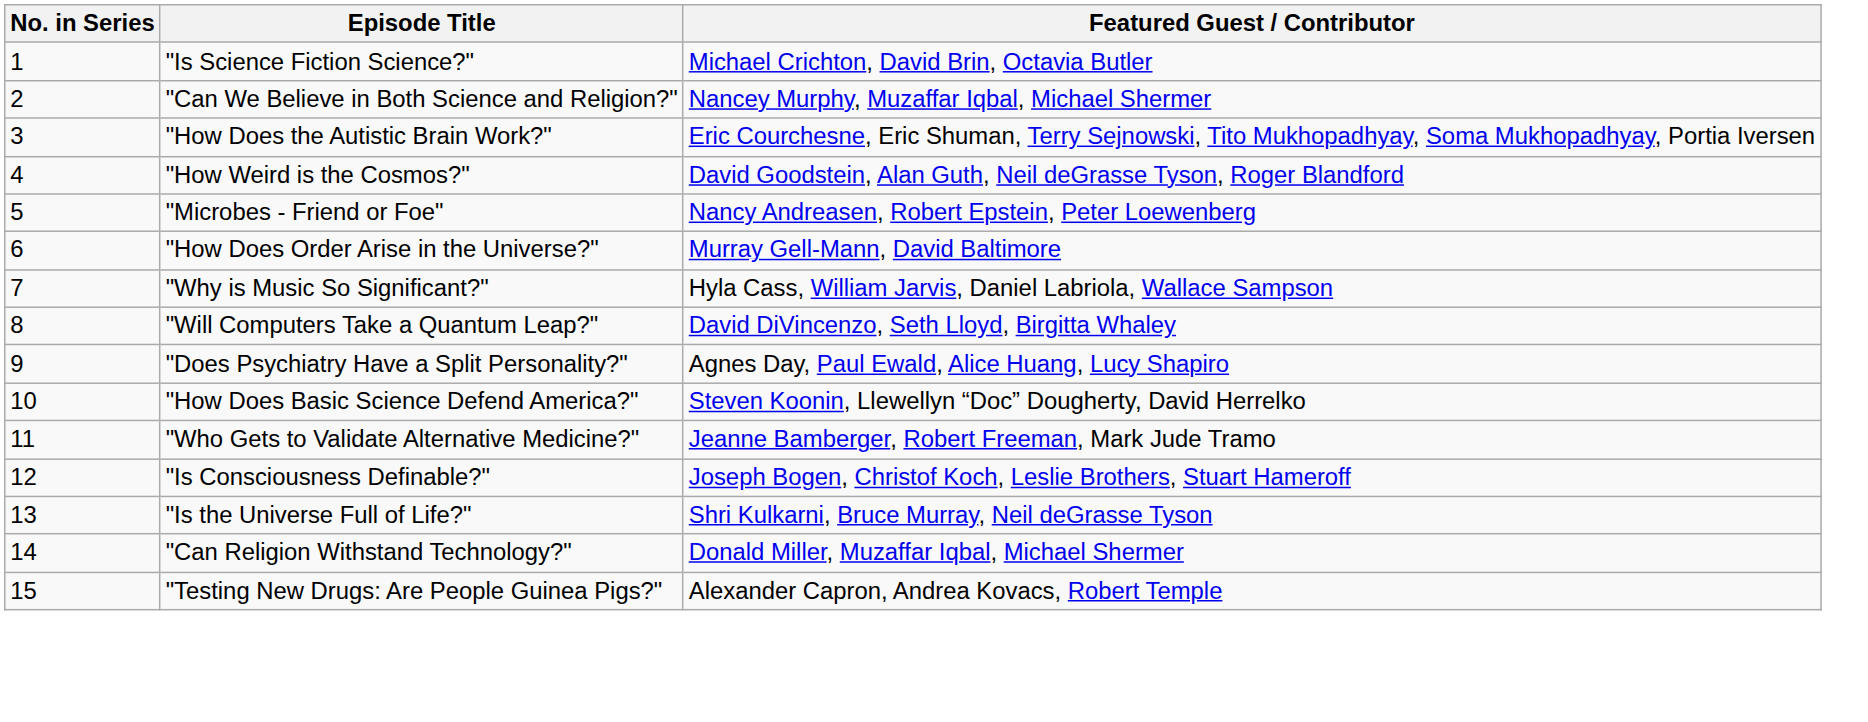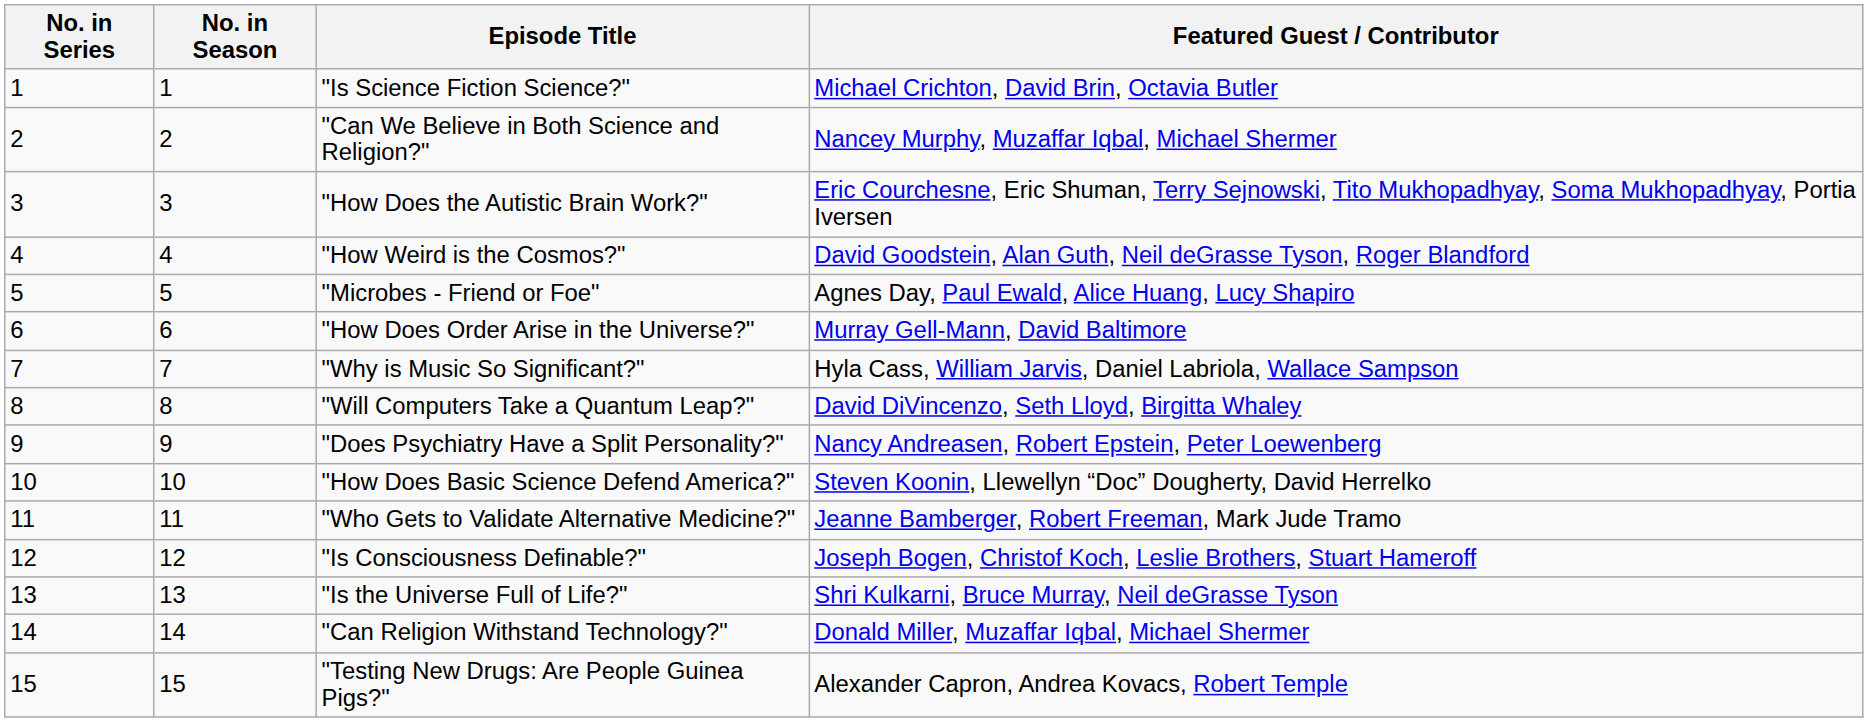 <table class="wikitable">
 <tr>
 <th>No. in Series</th>
+<th>No. in Season</th>
 <th>Episode Title</th>
 <th>Featured Guest / Contributor</th>
 </tr>
 <tr>
+<td>1</td>
 <td>1</td>
 <td>"Is Science Fiction Science?"</td>
 <td><a href='#'>Michael Crichton</a>, <a href='#'>David Brin</a>, <a href='#'>Octavia Butler</a></td>
 </tr>
 <tr>
 <td>2</td>
+<td>2</td>
 <td>"Can We Believe in Both Science and Religion?"</td>
 <td><a href='#'>Nancey Murphy</a>, <a href='#'>Muzaffar Iqbal</a>, <a href='#'>Michael Shermer</a></td>
 </tr>
 <tr>
+<td>3</td>
 <td>3</td>
 <td>"How Does the Autistic Brain Work?"</td>
 <td><a href='#'>Eric Courchesne</a>, Eric Shuman, <a href='#'>Terry Sejnowski</a>, <a href='#'>Tito Mukhopadhyay</a>, <a href='#'>Soma Mukhopadhyay</a>, Portia Iversen</td>
 </tr>
 <tr>
 <td>4</td>
+<td>4</td>
 <td>"How Weird is the Cosmos?"</td>
 <td><a href='#'>David Goodstein</a>, <a href='#'>Alan Guth</a>, <a href='#'>Neil deGrasse Tyson</a>, <a href='#'>Roger Blandford</a></td>
 </tr>
 <tr>
 <td>5</td>
+<td>5</td>
 <td>"Microbes - Friend or Foe"</td>
-<td><a href='#'>Nancy Andreasen</a>, <a href='#'>Robert Epstein</a>, <a href='#'>Peter Loewenberg</a></td>
+<td>Agnes Day, <a href='#'>Paul Ewald</a>, <a href='#'>Alice Huang</a>, <a href='#'>Lucy Shapiro</a></td>
 </tr>
 <tr>
+<td>6</td>
 <td>6</td>
 <td>"How Does Order Arise in the Universe?"</td>
 <td><a href='#'>Murray Gell-Mann</a>, <a href='#'>David Baltimore</a></td>
 </tr>
 <tr>
 <td>7</td>
+<td>7</td>
 <td>"Why is Music So Significant?"</td>
 <td>Hyla Cass, <a href='#'>William Jarvis</a>, Daniel Labriola, <a href='#'>Wallace Sampson</a></td>
 </tr>
 <tr>
+<td>8</td>
 <td>8</td>
 <td>"Will Computers Take a Quantum Leap?"</td>
 <td><a href='#'>David DiVincenzo</a>, <a href='#'>Seth Lloyd</a>, <a href='#'>Birgitta Whaley</a></td>
 </tr>
 <tr>
 <td>9</td>
+<td>9</td>
 <td>"Does Psychiatry Have a Split Personality?"</td>
-<td>Agnes Day, <a href='#'>Paul Ewald</a>, <a href='#'>Alice Huang</a>, <a href='#'>Lucy Shapiro</a></td>
+<td><a href='#'>Nancy Andreasen</a>, <a href='#'>Robert Epstein</a>, <a href='#'>Peter Loewenberg</a></td>
 </tr>
 <tr>
+<td>10</td>
 <td>10</td>
 <td>"How Does Basic Science Defend America?"</td>
 <td><a href='#'>Steven Koonin</a>, Llewellyn “Doc” Dougherty, David Herrelko</td>
 </tr>
 <tr>
 <td>11</td>
+<td>11</td>
 <td>"Who Gets to Validate Alternative Medicine?"</td>
 <td><a href='#'>Jeanne Bamberger</a>, <a href='#'>Robert Freeman</a>, Mark Jude Tramo</td>
 </tr>
 <tr>
+<td>12</td>
 <td>12</td>
 <td>"Is Consciousness Definable?"</td>
 <td><a href='#'>Joseph Bogen</a>, <a href='#'>Christof Koch</a>, <a href='#'>Leslie Brothers</a>, <a href='#'>Stuart Hameroff</a></td>
 </tr>
 <tr>
 <td>13</td>
+<td>13</td>
 <td>"Is the Universe Full of Life?"</td>
 <td><a href='#'>Shri Kulkarni</a>, <a href='#'>Bruce Murray</a>, <a href='#'>Neil deGrasse Tyson</a></td>
 </tr>
 <tr>
+<td>14</td>
 <td>14</td>
 <td>"Can Religion Withstand Technology?"</td>
 <td><a href='#'>Donald Miller</a>, <a href='#'>Muzaffar Iqbal</a>, <a href='#'>Michael Shermer</a></td>
 </tr>
 <tr>
 <td>15</td>
+<td>15</td>
 <td>"Testing New Drugs: Are People Guinea Pigs?"</td>
 <td>Alexander Capron, Andrea Kovacs, <a href='#'>Robert Temple</a></td>
 </tr>
 </table>
